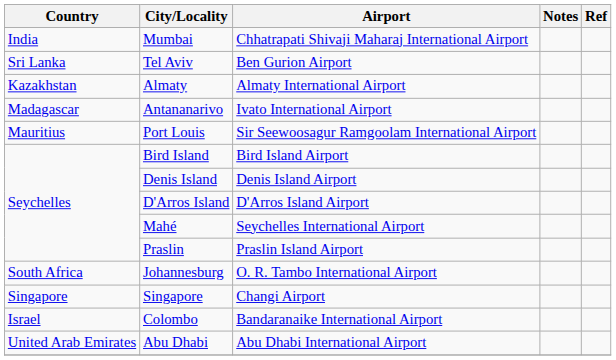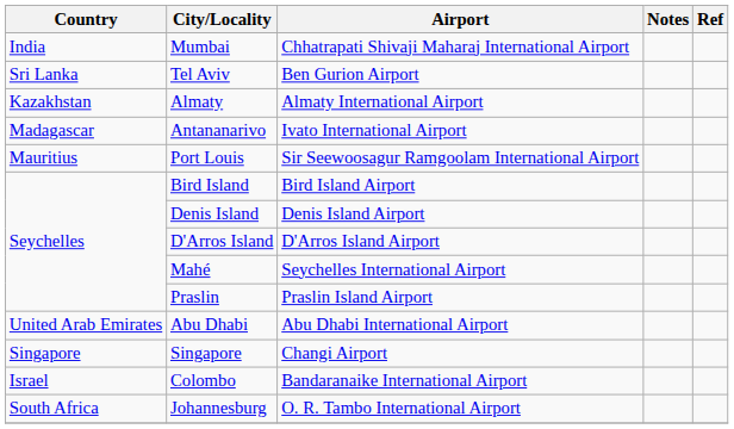 <table class="sortable wikitable">
 <tr>
 <th>Country</th>
 <th>City/Locality</th>
 <th>Airport</th>
 <th>Notes</th>
 <th>Ref</th>
 </tr>
 <tr>
 <td><a href='#'>India</a></td>
 <td><a href='#'>Mumbai</a></td>
 <td><a href='#'>Chhatrapati Shivaji Maharaj International Airport</a></td>
 <td align=center></td>
 <td align=center></td>
 </tr>
 <tr>
 <td><a href='#'>Sri Lanka</a></td>
 <td><a href='#'>Tel Aviv</a></td>
 <td><a href='#'>Ben Gurion Airport</a></td>
 <td></td>
 <td align=center> </td>
 </tr>
 <tr>
 <td><a href='#'>Kazakhstan</a></td>
 <td><a href='#'>Almaty</a></td>
 <td><a href='#'>Almaty International Airport</a></td>
 <td align=center></td>
 <td align=center></td>
 </tr>
 <tr>
 <td><a href='#'>Madagascar</a></td>
 <td><a href='#'>Antananarivo</a></td>
 <td><a href='#'>Ivato International Airport</a></td>
 <td></td>
 <td align=center></td>
 </tr>
 <tr>
 <td><a href='#'>Mauritius</a></td>
 <td><a href='#'>Port Louis</a></td>
 <td><a href='#'>Sir Seewoosagur Ramgoolam International Airport</a></td>
 <td align=center></td>
 <td align=center></td>
 </tr>
 <tr>
 <td rowspan="5"><a href='#'>Seychelles</a></td>
 <td><a href='#'>Bird Island</a></td>
 <td><a href='#'>Bird Island Airport</a></td>
 <td></td>
 <td align=center></td>
 </tr>
 <tr>
 <td><a href='#'>Denis Island</a></td>
 <td><a href='#'>Denis Island Airport</a></td>
 <td></td>
 <td align=center></td>
 </tr>
 <tr>
 <td><a href='#'>D'Arros Island</a></td>
 <td><a href='#'>D'Arros Island Airport</a></td>
 <td></td>
 <td align=center></td>
 </tr>
 <tr>
 <td><a href='#'>Mahé</a></td>
 <td><a href='#'>Seychelles International Airport</a></td>
 <td></td>
 <td align=center></td>
 </tr>
 <tr>
 <td><a href='#'>Praslin</a></td>
 <td><a href='#'>Praslin Island Airport</a></td>
 <td align=center></td>
 <td align=center></td>
 </tr>
 <tr>
-<td><a href='#'>South Africa</a></td>
-<td><a href='#'>Johannesburg</a></td>
-<td><a href='#'>O. R. Tambo International Airport</a></td>
-<td align=center></td>
+<td><a href='#'>United Arab Emirates</a></td>
+<td><a href='#'>Abu Dhabi</a></td>
+<td><a href='#'>Abu Dhabi International Airport</a></td>
+<td></td>
 <td align=center></td>
 </tr>
 <tr>
 <td><a href='#'>Singapore</a></td>
 <td><a href='#'>Singapore</a></td>
 <td><a href='#'>Changi Airport</a></td>
 <td></td>
 <td align=center></td>
 </tr>
 <tr>
 <td><a href='#'>Israel</a></td>
 <td><a href='#'>Colombo</a></td>
 <td><a href='#'>Bandaranaike International Airport</a></td>
 <td></td>
 <td align=center></td>
 </tr>
 <tr>
-<td><a href='#'>United Arab Emirates</a></td>
-<td><a href='#'>Abu Dhabi</a></td>
-<td><a href='#'>Abu Dhabi International Airport</a></td>
-<td></td>
+<td><a href='#'>South Africa</a></td>
+<td><a href='#'>Johannesburg</a></td>
+<td><a href='#'>O. R. Tambo International Airport</a></td>
+<td align=center></td>
 <td align=center></td>
 </tr>
 <tr>
 </tr>
 </table>
